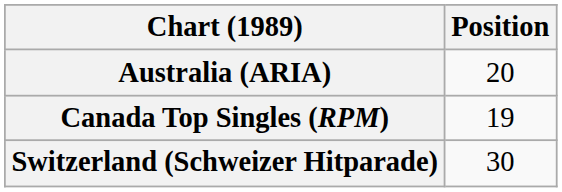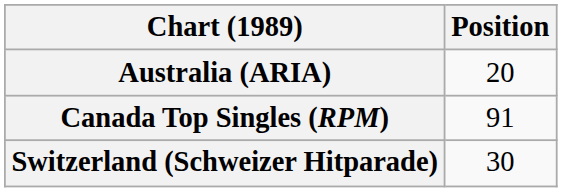 <table class="wikitable sortable plainrowheaders" style="text-align:center">
 <tr>
 <th scope="col">Chart (1989)</th>
 <th scope="col">Position</th>
 </tr>
 <tr>
 <th scope="row">Australia (ARIA)</th>
 <td>20</td>
 </tr>
 <tr>
 <th scope="row">Canada Top Singles (<em>RPM</em>)</th>
-<td>19</td>
+<td>91</td>
 </tr>
 <tr>
 <th scope="row">Switzerland (Schweizer Hitparade)</th>
 <td>30</td>
 </tr>
 </table>
